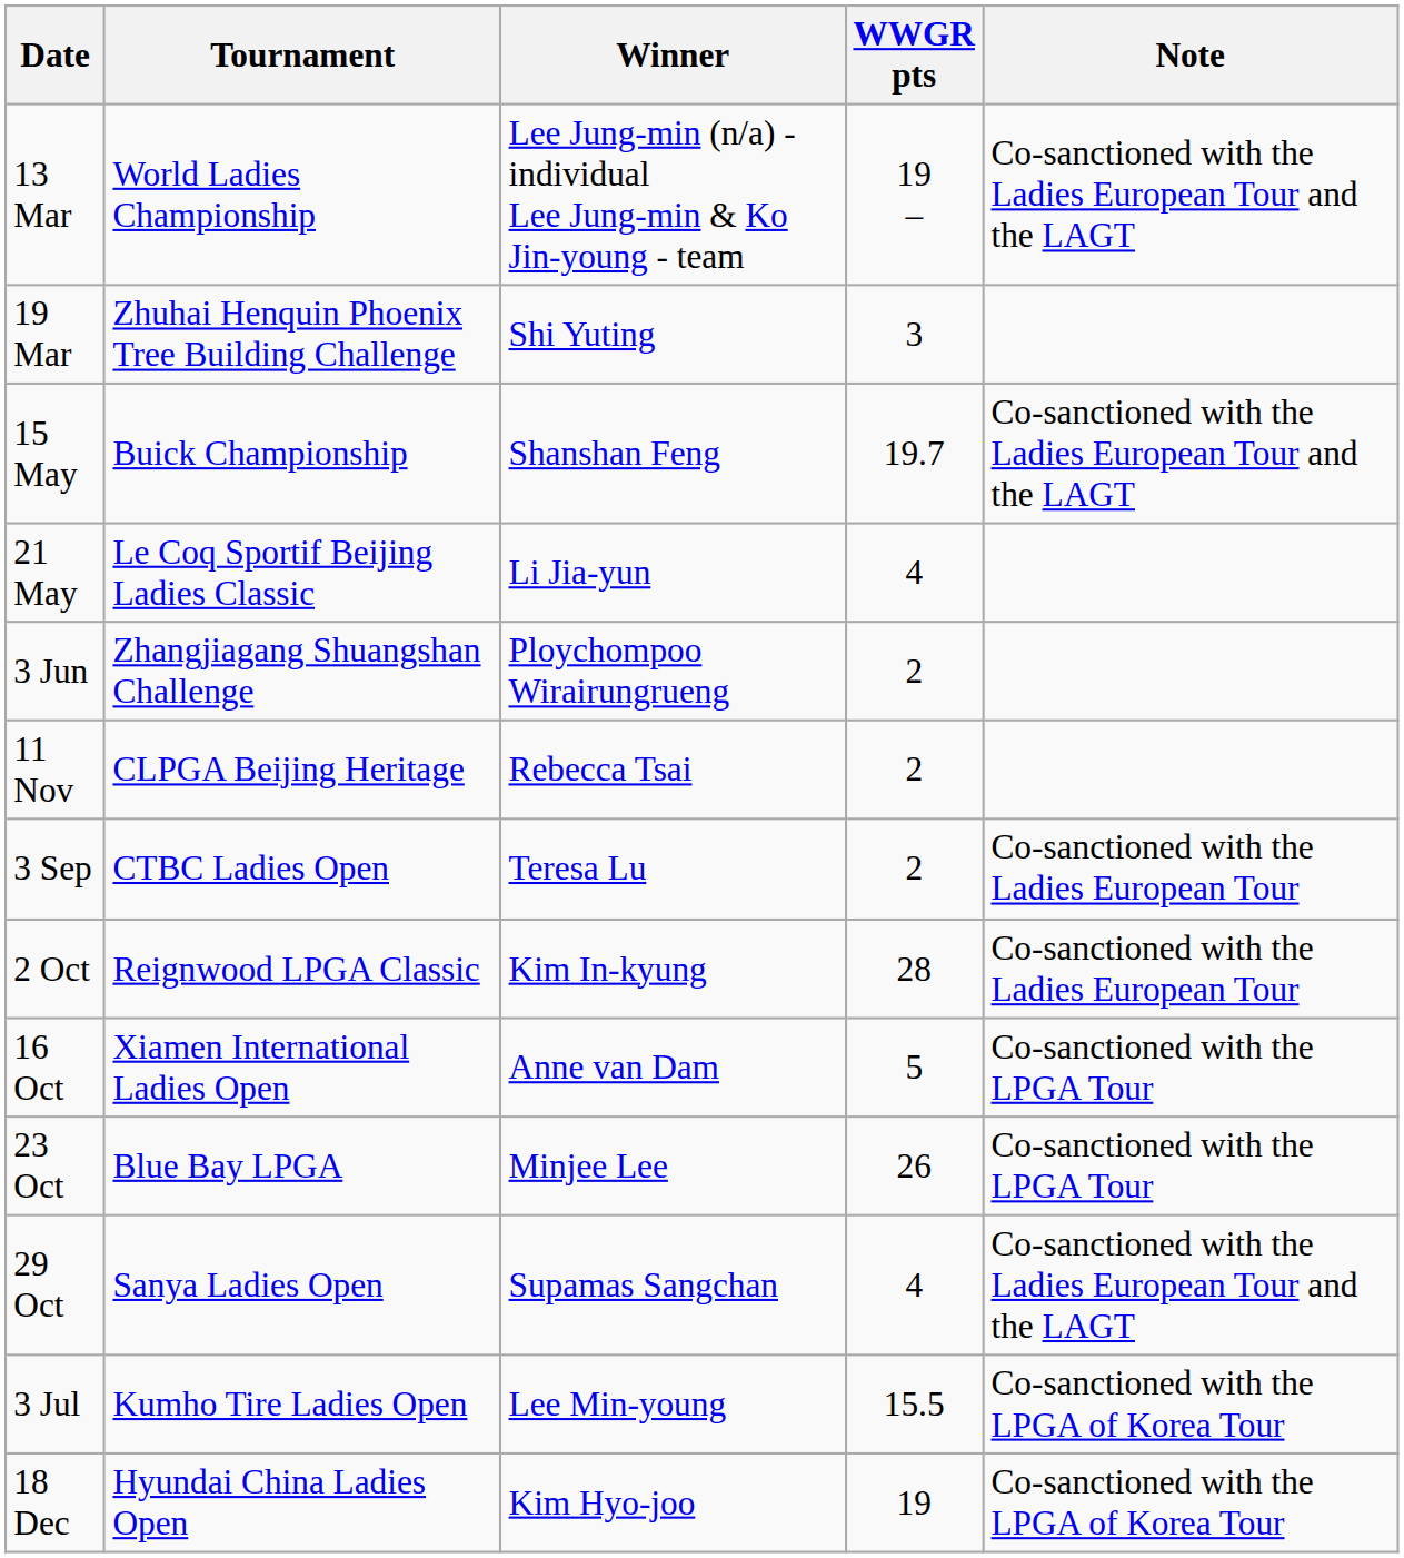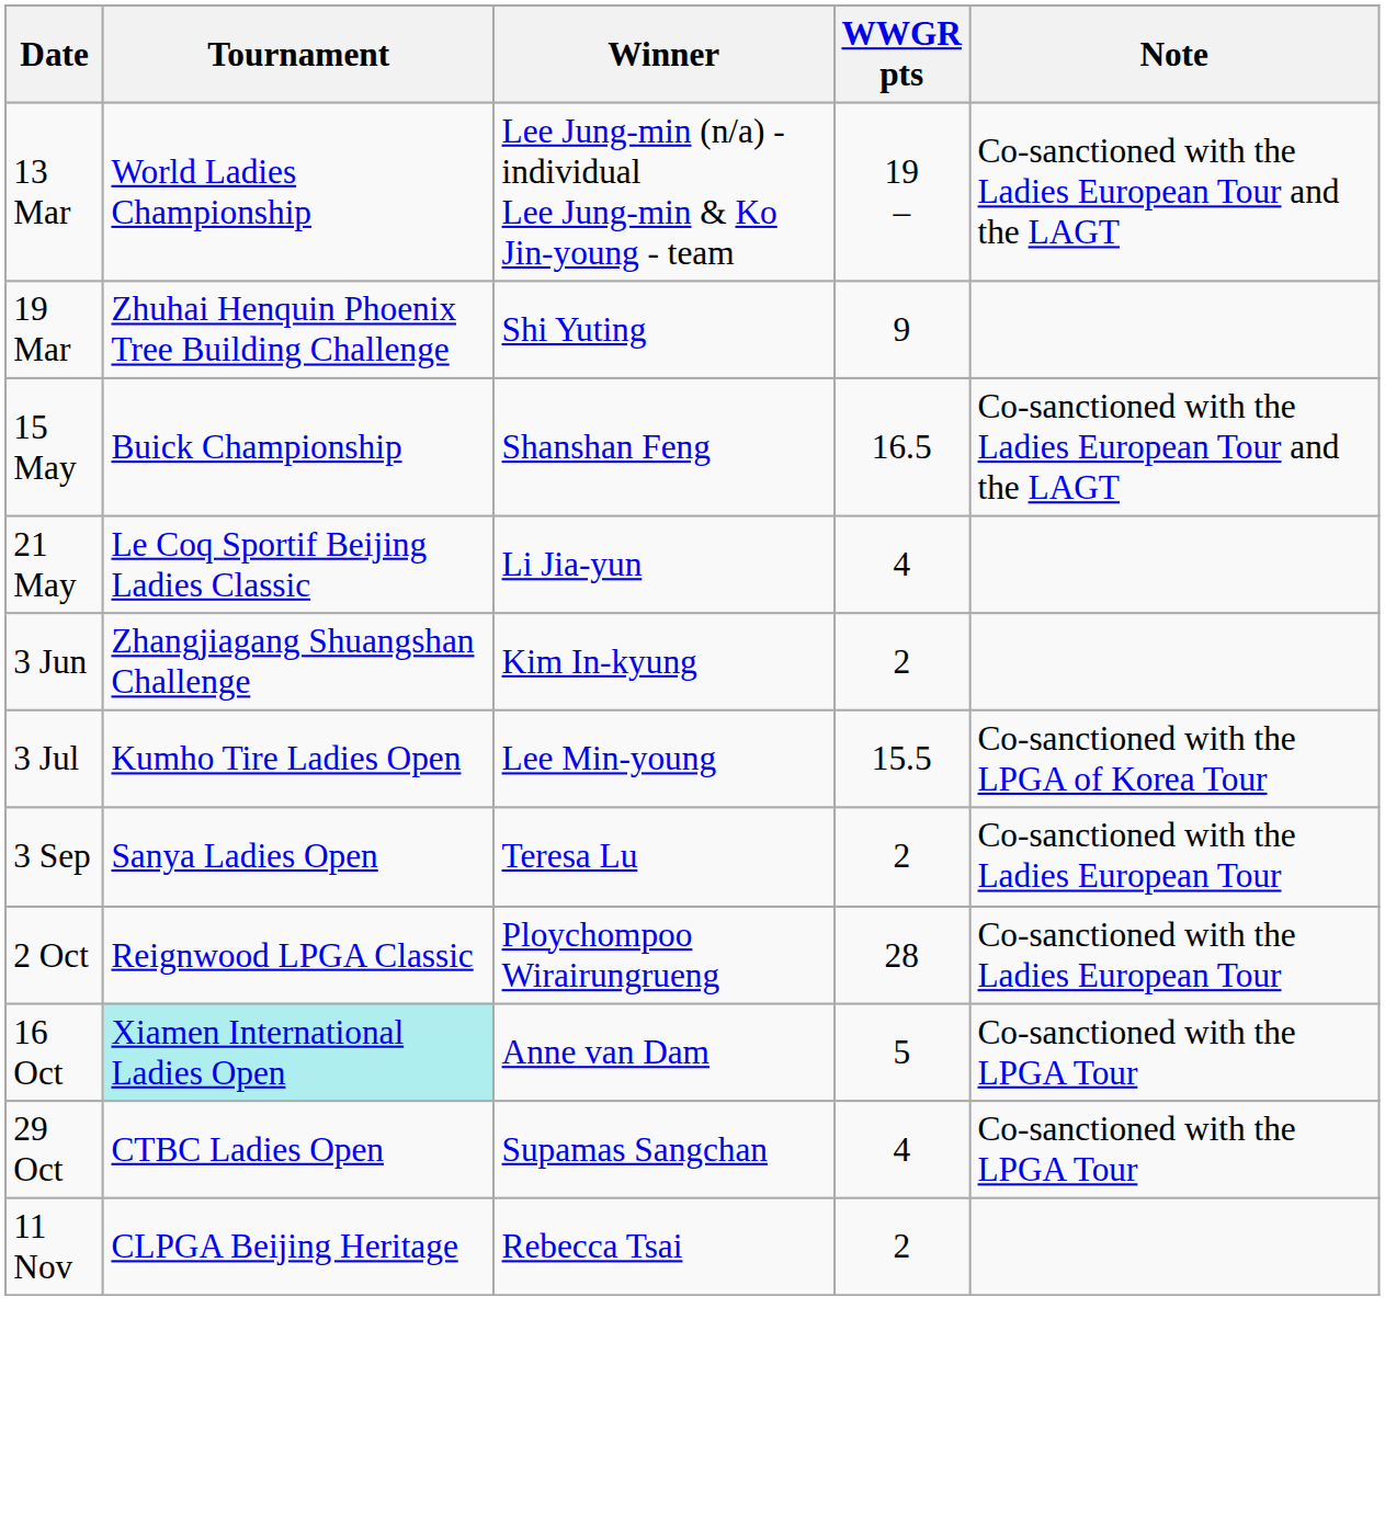 <table class="wikitable sortable" style="font-size:95%;">
 <tr>
 <th>Date</th>
 <th>Tournament</th>
 <th>Winner</th>
 <th><a href='#'>WWGR</a><br>pts</th>
 <th>Note</th>
 </tr>
 <tr>
 <td>13 Mar</td>
 <td><a href='#'>World Ladies Championship</a></td>
 <td> <a href='#'>Lee Jung-min</a> (n/a) - individual<br> <a href='#'>Lee Jung-min</a> & <a href='#'>Ko Jin-young</a> - team</td>
 <td align=center>19<br>–</td>
 <td>Co-sanctioned with the <a href='#'>Ladies European Tour</a> and the <a href='#'>LAGT</a></td>
 </tr>
 <tr>
 <td>19 Mar</td>
 <td><a href='#'>Zhuhai Henquin Phoenix Tree Building Challenge</a></td>
 <td> <a href='#'>Shi Yuting</a></td>
-<td align=center>3</td>
+<td align=center>9</td>
 <td></td>
 </tr>
 <tr>
 <td>15 May</td>
 <td><a href='#'>Buick Championship</a></td>
 <td> <a href='#'>Shanshan Feng</a></td>
-<td align=center>19.7</td>
+<td align=center>16.5</td>
 <td>Co-sanctioned with the <a href='#'>Ladies European Tour</a> and the <a href='#'>LAGT</a></td>
 </tr>
 <tr>
 <td>21 May</td>
 <td><a href='#'>Le Coq Sportif Beijing Ladies Classic</a></td>
 <td> <a href='#'>Li Jia-yun</a></td>
 <td align=center>4</td>
 <td></td>
 </tr>
 <tr>
 <td>3 Jun</td>
 <td><a href='#'>Zhangjiagang Shuangshan Challenge</a></td>
-<td> <a href='#'>Ploychompoo Wirairungrueng</a></td>
+<td> <a href='#'>Kim In-kyung</a></td>
 <td align=center>2</td>
 <td></td>
-</tr>
-<tr>
-<td>11 Nov</td>
-<td><a href='#'>CLPGA Beijing Heritage</a></td>
-<td> <a href='#'>Rebecca Tsai</a></td>
-<td align=center>2</td>
-<td></td>
-</tr>
-<tr>
-<td>3 Sep</td>
-<td><a href='#'>CTBC Ladies Open</a></td>
-<td> <a href='#'>Teresa Lu</a></td>
-<td align=center>2</td>
-<td>Co-sanctioned with the <a href='#'>Ladies European Tour</a></td>
-</tr>
-<tr>
-<td>2 Oct</td>
-<td><a href='#'>Reignwood LPGA Classic</a></td>
-<td> <a href='#'>Kim In-kyung</a></td>
-<td align=center>28</td>
-<td>Co-sanctioned with the <a href='#'>Ladies European Tour</a></td>
-</tr>
-<tr>
-<td>16 Oct</td>
-<td><a href='#'>Xiamen International Ladies Open</a></td>
-<td> <a href='#'>Anne van Dam</a></td>
-<td align=center>5</td>
-<td>Co-sanctioned with the <a href='#'>LPGA Tour</a></td>
-</tr>
-<tr>
-<td>23 Oct</td>
-<td><a href='#'>Blue Bay LPGA</a></td>
-<td> <a href='#'>Minjee Lee</a></td>
-<td align=center>26</td>
-<td>Co-sanctioned with the <a href='#'>LPGA Tour</a></td>
-</tr>
-<tr>
-<td>29 Oct</td>
-<td><a href='#'>Sanya Ladies Open</a></td>
-<td> <a href='#'>Supamas Sangchan</a></td>
-<td align=center>4</td>
-<td>Co-sanctioned with the <a href='#'>Ladies European Tour</a> and the <a href='#'>LAGT</a></td>
 </tr>
 <tr>
 <td>3 Jul</td>
 <td><a href='#'>Kumho Tire Ladies Open</a></td>
 <td> <a href='#'>Lee Min-young</a></td>
 <td align=center>15.5</td>
 <td>Co-sanctioned with the <a href='#'>LPGA of Korea Tour</a></td>
 </tr>
 <tr>
-<td>18 Dec</td>
-<td><a href='#'>Hyundai China Ladies Open</a></td>
-<td> <a href='#'>Kim Hyo-joo</a></td>
-<td align=center>19</td>
-<td>Co-sanctioned with the <a href='#'>LPGA of Korea Tour</a></td>
+<td>3 Sep</td>
+<td><a href='#'>Sanya Ladies Open</a></td>
+<td> <a href='#'>Teresa Lu</a></td>
+<td align=center>2</td>
+<td>Co-sanctioned with the <a href='#'>Ladies European Tour</a></td>
+</tr>
+<tr>
+<td>2 Oct</td>
+<td><a href='#'>Reignwood LPGA Classic</a></td>
+<td> <a href='#'>Ploychompoo Wirairungrueng</a></td>
+<td align=center>28</td>
+<td>Co-sanctioned with the <a href='#'>Ladies European Tour</a></td>
+</tr>
+<tr>
+<td>16 Oct</td>
+<td style="background: paleturquoise;"><a href='#'>Xiamen International Ladies Open</a></td>
+<td> <a href='#'>Anne van Dam</a></td>
+<td align=center>5</td>
+<td>Co-sanctioned with the <a href='#'>LPGA Tour</a></td>
+</tr>
+<tr>
+<td>29 Oct</td>
+<td><a href='#'>CTBC Ladies Open</a></td>
+<td> <a href='#'>Supamas Sangchan</a></td>
+<td align=center>4</td>
+<td>Co-sanctioned with the <a href='#'>LPGA Tour</a></td>
+</tr>
+<tr>
+<td>11 Nov</td>
+<td><a href='#'>CLPGA Beijing Heritage</a></td>
+<td> <a href='#'>Rebecca Tsai</a></td>
+<td align=center>2</td>
+<td></td>
 </tr>
 </table>
